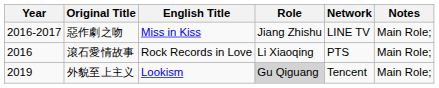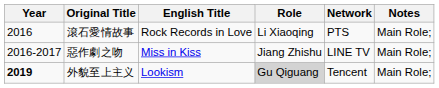 <table class="wikitable sortable">
 <tr>
 <th>Year</th>
 <th>Original Title</th>
 <th>English Title</th>
 <th>Role</th>
 <th>Network</th>
 <th>Notes</th>
 </tr>
 <tr>
+<td>2016</td>
+<td>滾石愛情故事</td>
+<td>Rock Records in Love</td>
+<td>Li Xiaoqing</td>
+<td>PTS</td>
+<td>Main Role; </td>
+</tr>
+<tr>
 <td>2016-2017</td>
 <td>惡作劇之吻</td>
 <td><a href='#'>Miss in Kiss</a></td>
 <td>Jiang Zhishu</td>
 <td>LINE TV</td>
 <td>Main Role; </td>
 </tr>
 <tr>
-<td>2016</td>
-<td>滾石愛情故事</td>
-<td>Rock Records in Love</td>
-<td>Li Xiaoqing</td>
-<td>PTS</td>
-<td>Main Role; </td>
-</tr>
-<tr>
-<td>2019</td>
+<td><strong>2019</strong></td>
 <td>外貌至上主义</td>
 <td><a href='#'>Lookism</a></td>
 <td style="background: lightgrey;">Gu Qiguang</td>
 <td>Tencent</td>
 <td>Main Role; </td>
 </tr>
 </table>
